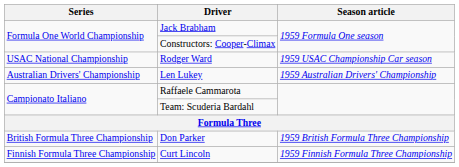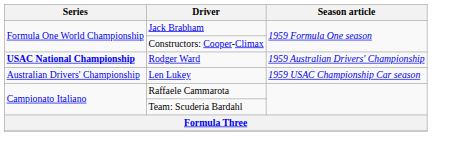 <table class="wikitable" style="font-size: 87%;">
 <tr>
 <th>Series</th>
 <th>Driver</th>
 <th>Season article</th>
 </tr>
 <tr>
 <td rowspan=2><a href='#'>Formula One World Championship</a></td>
 <td> <a href='#'>Jack Brabham</a></td>
 <td rowspan=2><em><a href='#'>1959 Formula One season</a></em></td>
 </tr>
 <tr>
 <td>Constructors:  <a href='#'>Cooper</a>-<a href='#'>Climax</a></td>
 </tr>
 <tr>
-<td><a href='#'>USAC National Championship</a></td>
+<td><strong><a href='#'>USAC National Championship</a></strong></td>
 <td> <a href='#'>Rodger Ward</a></td>
-<td><em><a href='#'>1959 USAC Championship Car season</a></em></td>
+<td><em><a href='#'>1959 Australian Drivers' Championship</a></em></td>
 </tr>
 <tr>
 <td><a href='#'>Australian Drivers' Championship</a></td>
 <td> <a href='#'>Len Lukey</a></td>
-<td><em><a href='#'>1959 Australian Drivers' Championship</a></em></td>
+<td><em><a href='#'>1959 USAC Championship Car season</a></em></td>
 </tr>
 <tr>
 <td rowspan="2"><a href='#'>Campionato Italiano</a></td>
 <td> Raffaele Cammarota</td>
 <td rowspan="2"></td>
 </tr>
 <tr>
 <td>Team:  Scuderia Bardahl</td>
 </tr>
 <tr>
 <th colspan=3><a href='#'>Formula Three</a></th>
 </tr>
 <tr>
-<td><a href='#'>British Formula Three Championship</a></td>
-<td> <a href='#'>Don Parker</a></td>
-<td><em><a href='#'>1959 British Formula Three Championship</a></em></td>
-</tr>
-<tr>
-<td><a href='#'>Finnish Formula Three Championship</a></td>
-<td> <a href='#'>Curt Lincoln</a></td>
-<td><em><a href='#'>1959 Finnish Formula Three Championship</a></em></td>
-</tr>
-<tr>
 </tr>
 </table>
